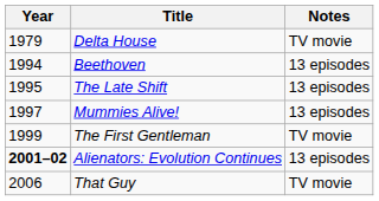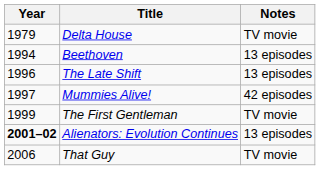 <table class="wikitable">
 <tr>
 <th>Year</th>
 <th>Title</th>
 <th>Notes</th>
 </tr>
 <tr>
 <td>1979</td>
 <td><em><a href='#'>Delta House</a></em></td>
 <td>TV movie</td>
 </tr>
 <tr>
 <td>1994</td>
 <td><em><a href='#'>Beethoven</a></em></td>
 <td>13 episodes</td>
 </tr>
 <tr>
-<td>1995</td>
+<td>1996</td>
 <td><em><a href='#'>The Late Shift</a></em></td>
 <td>13 episodes</td>
 </tr>
 <tr>
 <td>1997</td>
 <td><em><a href='#'>Mummies Alive!</a></em></td>
-<td>13 episodes</td>
+<td>42 episodes</td>
 </tr>
 <tr>
 <td>1999</td>
 <td><em>The First Gentleman</em></td>
 <td>TV movie</td>
 </tr>
 <tr>
 <td><strong>2001–02</strong></td>
 <td><em><a href='#'>Alienators: Evolution Continues</a></em></td>
 <td>13 episodes</td>
 </tr>
 <tr>
 <td>2006</td>
 <td><em>That Guy</em></td>
 <td>TV movie</td>
 </tr>
 </table>
